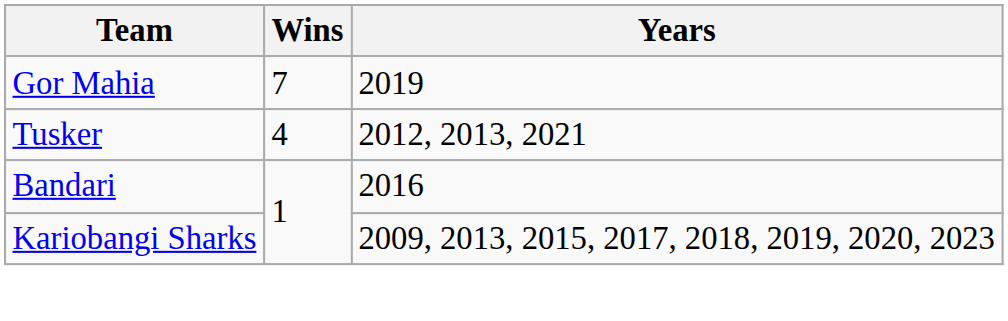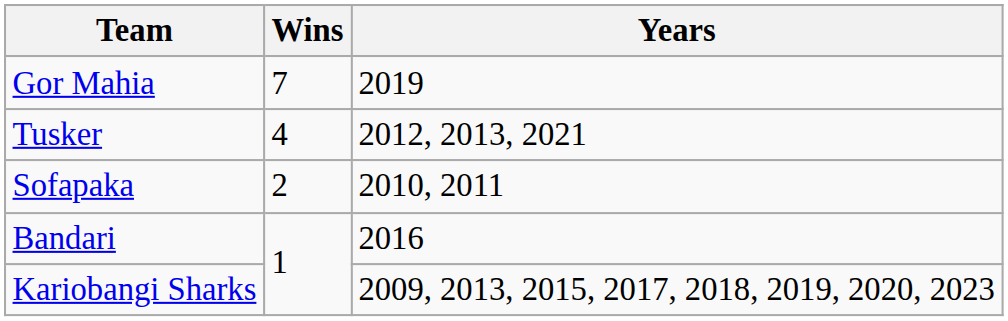 <table class="wikitable sortable">
 <tr>
 <th>Team</th>
 <th>Wins</th>
 <th>Years</th>
 </tr>
 <tr>
 <td><a href='#'>Gor Mahia</a></td>
 <td>7</td>
 <td>2019</td>
 </tr>
 <tr>
 <td><a href='#'>Tusker</a></td>
 <td>4</td>
 <td>2012, 2013, 2021</td>
 </tr>
 <tr>
+<td><a href='#'>Sofapaka</a></td>
+<td>2</td>
+<td>2010, 2011</td>
+</tr>
+<tr>
 <td><a href='#'>Bandari</a></td>
 <td rowspan="2">1</td>
 <td>2016</td>
 </tr>
 <tr>
 <td><a href='#'>Kariobangi Sharks</a></td>
 <td>2009, 2013, 2015, 2017, 2018, 2019, 2020, 2023</td>
 </tr>
 </table>
